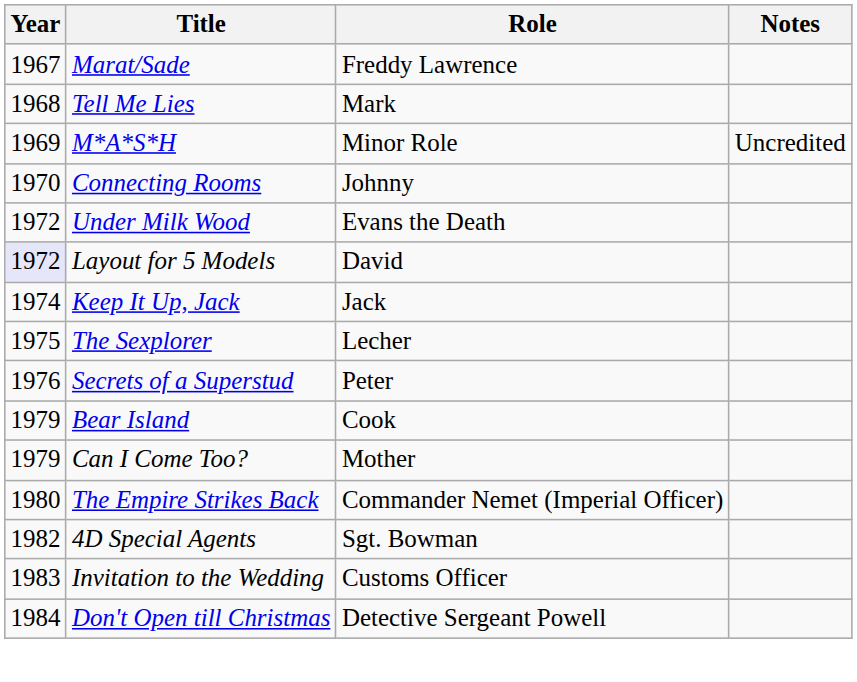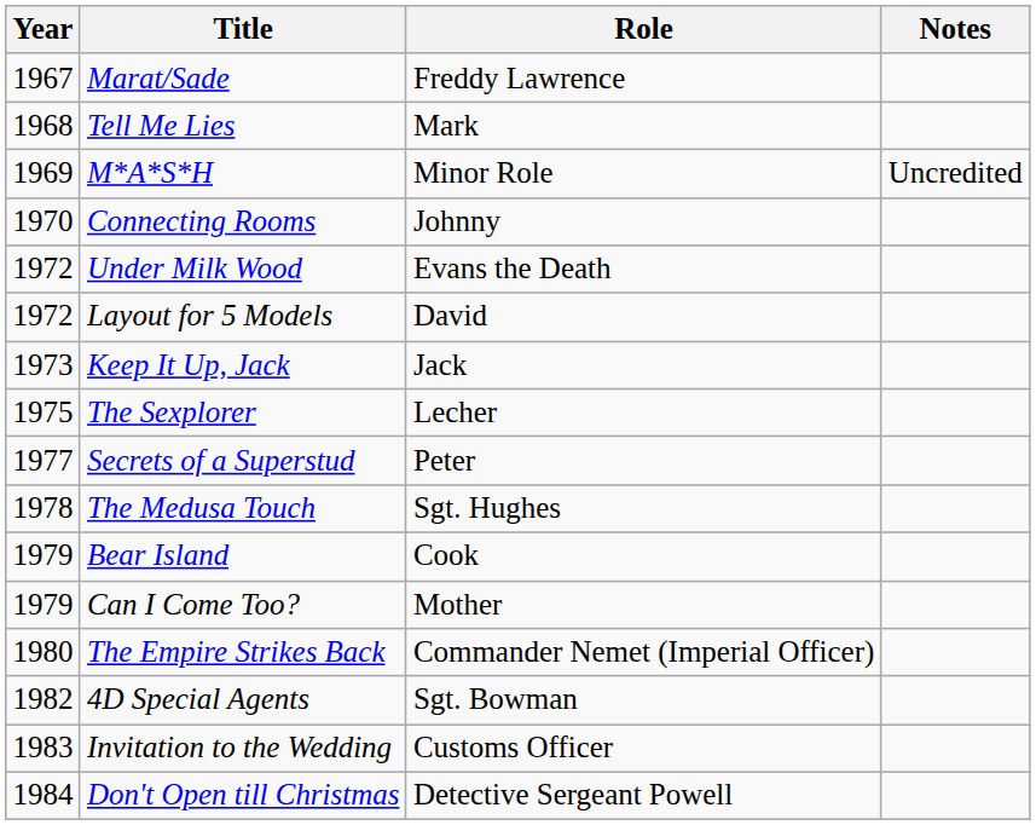 <table class="wikitable">
 <tr>
 <th>Year</th>
 <th>Title</th>
 <th>Role</th>
 <th>Notes</th>
 </tr>
 <tr>
 <td>1967</td>
 <td><em><a href='#'>Marat/Sade</a></em></td>
 <td>Freddy Lawrence</td>
 <td></td>
 </tr>
 <tr>
 <td>1968</td>
 <td><em><a href='#'>Tell Me Lies</a></em></td>
 <td>Mark</td>
 <td></td>
 </tr>
 <tr>
 <td>1969</td>
 <td><em><a href='#'>M*A*S*H</a></em></td>
 <td>Minor Role</td>
 <td>Uncredited</td>
 </tr>
 <tr>
 <td>1970</td>
 <td><em><a href='#'>Connecting Rooms</a></em></td>
 <td>Johnny</td>
 <td></td>
 </tr>
 <tr>
 <td>1972</td>
 <td><em><a href='#'>Under Milk Wood</a></em></td>
 <td>Evans the Death</td>
 <td></td>
 </tr>
 <tr>
-<td style="background: lavender;">1972</td>
+<td>1972</td>
 <td><em>Layout for 5 Models</em></td>
 <td>David</td>
 <td></td>
 </tr>
 <tr>
-<td>1974</td>
+<td>1973</td>
 <td><em><a href='#'>Keep It Up, Jack</a></em></td>
 <td>Jack</td>
 <td></td>
 </tr>
 <tr>
 <td>1975</td>
 <td><em><a href='#'>The Sexplorer</a></em></td>
 <td>Lecher</td>
 <td></td>
 </tr>
 <tr>
-<td>1976</td>
+<td>1977</td>
 <td><em><a href='#'>Secrets of a Superstud</a></em></td>
 <td>Peter</td>
+<td></td>
+</tr>
+<tr>
+<td>1978</td>
+<td><em><a href='#'>The Medusa Touch</a></em></td>
+<td>Sgt. Hughes</td>
 <td></td>
 </tr>
 <tr>
 <td>1979</td>
 <td><em><a href='#'>Bear Island</a></em></td>
 <td>Cook</td>
 <td></td>
 </tr>
 <tr>
 <td>1979</td>
 <td><em>Can I Come Too?</em></td>
 <td>Mother</td>
 <td></td>
 </tr>
 <tr>
 <td>1980</td>
 <td><em><a href='#'>The Empire Strikes Back</a></em></td>
 <td>Commander Nemet (Imperial Officer)</td>
 <td></td>
 </tr>
 <tr>
 <td>1982</td>
 <td><em>4D Special Agents</em></td>
 <td>Sgt. Bowman</td>
 <td></td>
 </tr>
 <tr>
 <td>1983</td>
 <td><em>Invitation to the Wedding</em></td>
 <td>Customs Officer</td>
 <td></td>
 </tr>
 <tr>
 <td>1984</td>
 <td><em><a href='#'>Don't Open till Christmas</a></em></td>
 <td>Detective Sergeant Powell</td>
 <td></td>
 </tr>
 </table>
